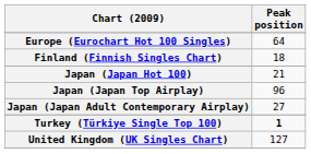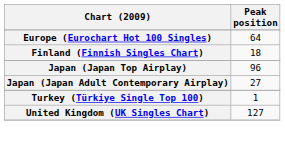 <table class="wikitable sortable plainrowheaders">
 <tr>
 <th>Chart (2009)</th>
 <th>Peak<br>position</th>
 </tr>
 <tr>
 </tr>
 <tr>
 </tr>
 <tr>
 </tr>
 <tr>
 <th scope="row">Europe (<a href='#'>Eurochart Hot 100 Singles</a>)</th>
 <td align="center">64</td>
 </tr>
 <tr>
 <th scope="row">Finland (<a href='#'>Finnish Singles Chart</a>)</th>
 <td align="center">18</td>
 </tr>
 <tr>
 </tr>
 <tr>
-<th scope="row">Japan (<a href='#'>Japan Hot 100</a>)</th>
-<td align="center">21</td>
-</tr>
-<tr>
 <th scope="row">Japan (Japan Top Airplay)</th>
 <td align="center">96</td>
 </tr>
 <tr>
 <th scope="row">Japan (Japan Adult Contemporary Airplay)</th>
 <td align="center">27</td>
 </tr>
 <tr>
 </tr>
 <tr>
 </tr>
 <tr>
 </tr>
 <tr>
 <th scope="row">Turkey (<a href='#'>Türkiye Single Top 100</a>)</th>
-<td align="center"><strong>1</strong></td>
+<td align="center">1</td>
 </tr>
 <tr>
 <th scope="row">United Kingdom (<a href='#'>UK Singles Chart</a>)</th>
 <td align="center">127</td>
 </tr>
 <tr>
 </tr>
 </table>
